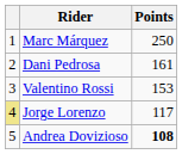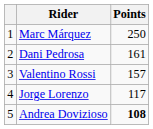 <table class="wikitable" style="font-size: 95%;">
 <tr>
 <th></th>
 <th>Rider</th>
 <th>Points</th>
 </tr>
 <tr>
 <td align=center>1</td>
 <td> <a href='#'>Marc Márquez</a></td>
 <td align=right>250</td>
 </tr>
 <tr>
 <td align=center>2</td>
 <td> <a href='#'>Dani Pedrosa</a></td>
 <td align=right>161</td>
 </tr>
 <tr>
 <td align=center>3</td>
 <td> <a href='#'>Valentino Rossi</a></td>
-<td align=right>153</td>
+<td align=right>157</td>
 </tr>
 <tr>
-<td align=center style="background: khaki;">4</td>
+<td align=center>4</td>
 <td> <a href='#'>Jorge Lorenzo</a></td>
 <td align=right>117</td>
 </tr>
 <tr>
 <td align=center>5</td>
 <td> <a href='#'>Andrea Dovizioso</a></td>
 <td align=right><strong>108</strong></td>
 </tr>
 </table>
